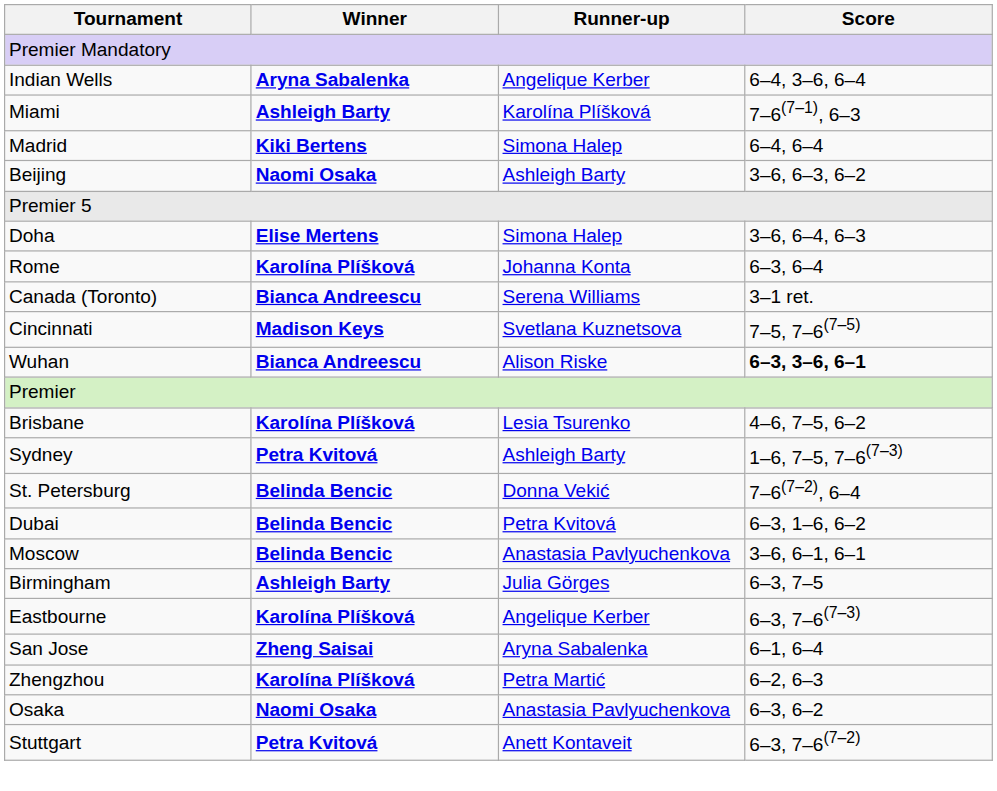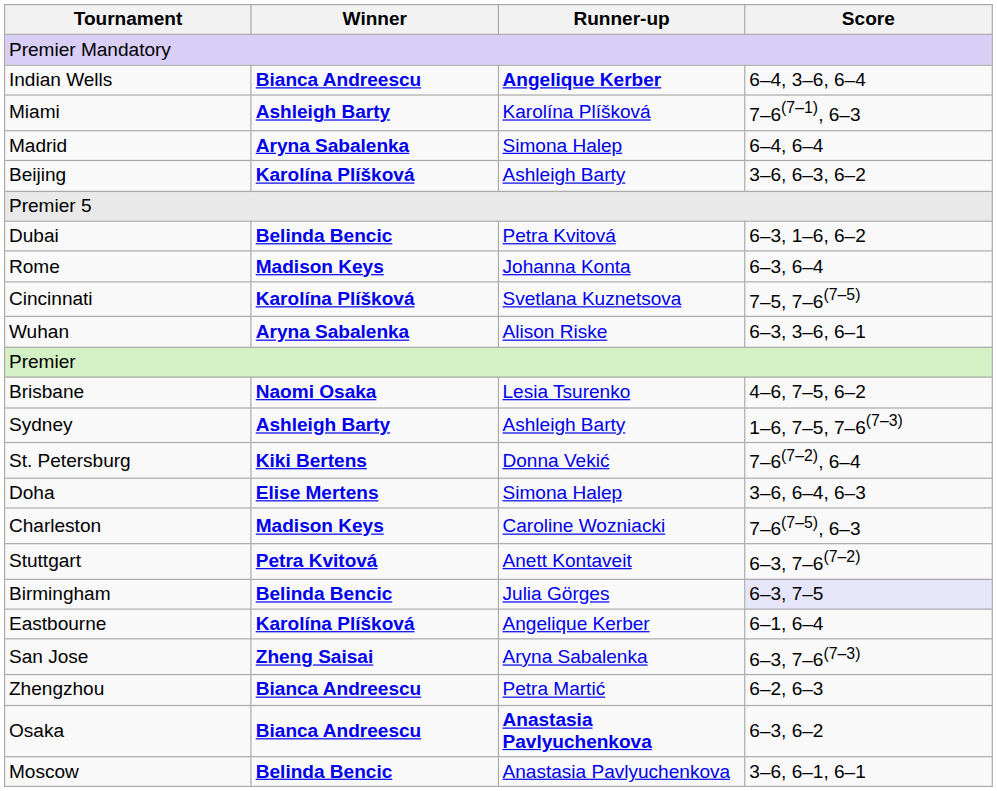 <table class="wikitable nowrap">
 <tr bgcolor="#efefef">
 <th width=200>Tournament</th>
 <th width=200>Winner</th>
 <th width=200>Runner-up</th>
 <th width=200>Score</th>
 </tr>
 <tr bgcolor="#d8cef6">
 <td colspan="4">Premier Mandatory</td>
 </tr>
 <tr>
 <td>Indian Wells</td>
-<td><strong> <a href='#'>Aryna Sabalenka</a></strong></td>
-<td> <a href='#'>Angelique Kerber</a></td>
+<td><strong> <a href='#'>Bianca Andreescu</a></strong></td>
+<td><strong> <a href='#'>Angelique Kerber</a></strong></td>
 <td>6–4, 3–6, 6–4</td>
 </tr>
 <tr>
 <td>Miami</td>
 <td><strong> <a href='#'>Ashleigh Barty</a></strong></td>
 <td> <a href='#'>Karolína Plíšková</a></td>
 <td>7–6<sup>(7–1)</sup>, 6–3</td>
 </tr>
 <tr>
 <td>Madrid</td>
-<td><strong> <a href='#'>Kiki Bertens</a></strong></td>
+<td><strong> <a href='#'>Aryna Sabalenka</a></strong></td>
 <td> <a href='#'>Simona Halep</a></td>
 <td>6–4, 6–4</td>
 </tr>
 <tr>
 <td>Beijing</td>
-<td><strong> <a href='#'>Naomi Osaka</a></strong></td>
+<td><strong> <a href='#'>Karolína Plíšková</a></strong></td>
 <td> <a href='#'>Ashleigh Barty</a></td>
 <td>3–6, 6–3, 6–2</td>
 </tr>
 <tr bgcolor="#E9E9E9">
 <td colspan="4">Premier 5</td>
+</tr>
+<tr>
+<td>Dubai</td>
+<td><strong> <a href='#'>Belinda Bencic</a></strong></td>
+<td> <a href='#'>Petra Kvitová</a></td>
+<td>6–3, 1–6, 6–2</td>
+</tr>
+<tr>
+<td>Rome</td>
+<td><strong> <a href='#'>Madison Keys</a></strong></td>
+<td> <a href='#'>Johanna Konta</a></td>
+<td>6–3, 6–4</td>
+</tr>
+<tr>
+<td>Cincinnati</td>
+<td><strong> <a href='#'>Karolína Plíšková</a></strong></td>
+<td> <a href='#'>Svetlana Kuznetsova</a></td>
+<td>7–5, 7–6<sup>(7–5)</sup></td>
+</tr>
+<tr>
+<td>Wuhan</td>
+<td><strong> <a href='#'>Aryna Sabalenka</a></strong></td>
+<td> <a href='#'>Alison Riske</a></td>
+<td>6–3, 3–6, 6–1</td>
+</tr>
+<tr bgcolor="#D4F1C5">
+<td colspan="4">Premier</td>
+</tr>
+<tr>
+<td>Brisbane</td>
+<td><strong> <a href='#'>Naomi Osaka</a></strong></td>
+<td> <a href='#'>Lesia Tsurenko</a></td>
+<td>4–6, 7–5, 6–2</td>
+</tr>
+<tr>
+<td>Sydney</td>
+<td><strong> <a href='#'>Ashleigh Barty</a></strong></td>
+<td> <a href='#'>Ashleigh Barty</a></td>
+<td>1–6, 7–5, 7–6<sup>(7–3)</sup></td>
+</tr>
+<tr>
+<td>St. Petersburg</td>
+<td><strong> <a href='#'>Kiki Bertens</a></strong></td>
+<td> <a href='#'>Donna Vekić</a></td>
+<td>7–6<sup>(7–2)</sup>, 6–4</td>
 </tr>
 <tr>
 <td>Doha</td>
 <td><strong> <a href='#'>Elise Mertens</a></strong></td>
 <td> <a href='#'>Simona Halep</a></td>
 <td>3–6, 6–4, 6–3</td>
 </tr>
 <tr>
-<td>Rome</td>
-<td><strong> <a href='#'>Karolína Plíšková</a></strong></td>
-<td> <a href='#'>Johanna Konta</a></td>
-<td>6–3, 6–4</td>
+<td>Charleston</td>
+<td><strong> <a href='#'>Madison Keys</a></strong></td>
+<td> <a href='#'>Caroline Wozniacki</a></td>
+<td>7–6<sup>(7–5)</sup>, 6–3</td>
 </tr>
 <tr>
-<td>Canada (Toronto)</td>
-<td><strong> <a href='#'>Bianca Andreescu</a></strong></td>
-<td> <a href='#'>Serena Williams</a></td>
-<td>3–1 ret.</td>
+<td>Stuttgart</td>
+<td><strong> <a href='#'>Petra Kvitová</a></strong></td>
+<td> <a href='#'>Anett Kontaveit</a></td>
+<td>6–3, 7–6<sup>(7–2)</sup></td>
 </tr>
 <tr>
-<td>Cincinnati</td>
-<td><strong> <a href='#'>Madison Keys</a></strong></td>
-<td> <a href='#'>Svetlana Kuznetsova</a></td>
-<td>7–5, 7–6<sup>(7–5)</sup></td>
+<td>Birmingham</td>
+<td><strong> <a href='#'>Belinda Bencic</a></strong></td>
+<td> <a href='#'>Julia Görges</a></td>
+<td style="background: lavender;">6–3, 7–5</td>
 </tr>
 <tr>
-<td>Wuhan</td>
-<td><strong> <a href='#'>Bianca Andreescu</a></strong></td>
-<td> <a href='#'>Alison Riske</a></td>
-<td><strong>6–3, 3–6, 6–1</strong></td>
-</tr>
-<tr bgcolor="#D4F1C5">
-<td colspan="4">Premier</td>
+<td>Eastbourne</td>
+<td><strong> <a href='#'>Karolína Plíšková</a></strong></td>
+<td> <a href='#'>Angelique Kerber</a></td>
+<td>6–1, 6–4</td>
 </tr>
 <tr>
-<td>Brisbane</td>
-<td><strong> <a href='#'>Karolína Plíšková</a></strong></td>
-<td> <a href='#'>Lesia Tsurenko</a></td>
-<td>4–6, 7–5, 6–2</td>
+<td>San Jose</td>
+<td><strong> <a href='#'>Zheng Saisai</a></strong></td>
+<td> <a href='#'>Aryna Sabalenka</a></td>
+<td>6–3, 7–6<sup>(7–3)</sup></td>
 </tr>
 <tr>
-<td>Sydney</td>
-<td><strong> <a href='#'>Petra Kvitová</a></strong></td>
-<td> <a href='#'>Ashleigh Barty</a></td>
-<td>1–6, 7–5, 7–6<sup>(7–3)</sup></td>
+<td>Zhengzhou</td>
+<td><strong> <a href='#'>Bianca Andreescu</a></strong></td>
+<td> <a href='#'>Petra Martić</a></td>
+<td>6–2, 6–3</td>
 </tr>
 <tr>
-<td>St. Petersburg</td>
-<td><strong> <a href='#'>Belinda Bencic</a></strong></td>
-<td> <a href='#'>Donna Vekić</a></td>
-<td>7–6<sup>(7–2)</sup>, 6–4</td>
-</tr>
-<tr>
-<td>Dubai</td>
-<td><strong> <a href='#'>Belinda Bencic</a></strong></td>
-<td> <a href='#'>Petra Kvitová</a></td>
-<td>6–3, 1–6, 6–2</td>
+<td>Osaka</td>
+<td><strong> <a href='#'>Bianca Andreescu</a></strong></td>
+<td><strong> <a href='#'>Anastasia Pavlyuchenkova</a></strong></td>
+<td>6–3, 6–2</td>
 </tr>
 <tr>
 <td>Moscow</td>
 <td><strong> <a href='#'>Belinda Bencic</a></strong></td>
 <td> <a href='#'>Anastasia Pavlyuchenkova</a></td>
 <td>3–6, 6–1, 6–1</td>
 </tr>
-<tr>
-<td>Birmingham</td>
-<td><strong> <a href='#'>Ashleigh Barty</a></strong></td>
-<td> <a href='#'>Julia Görges</a></td>
-<td>6–3, 7–5</td>
-</tr>
-<tr>
-<td>Eastbourne</td>
-<td><strong> <a href='#'>Karolína Plíšková</a></strong></td>
-<td> <a href='#'>Angelique Kerber</a></td>
-<td>6–3, 7–6<sup>(7–3)</sup></td>
-</tr>
-<tr>
-<td>San Jose</td>
-<td><strong> <a href='#'>Zheng Saisai</a></strong></td>
-<td> <a href='#'>Aryna Sabalenka</a></td>
-<td>6–1, 6–4</td>
-</tr>
-<tr>
-<td>Zhengzhou</td>
-<td><strong> <a href='#'>Karolína Plíšková</a></strong></td>
-<td> <a href='#'>Petra Martić</a></td>
-<td>6–2, 6–3</td>
-</tr>
-<tr>
-<td>Osaka</td>
-<td><strong> <a href='#'>Naomi Osaka</a></strong></td>
-<td> <a href='#'>Anastasia Pavlyuchenkova</a></td>
-<td>6–3, 6–2</td>
-</tr>
-<tr>
-<td>Stuttgart</td>
-<td><strong> <a href='#'>Petra Kvitová</a></strong></td>
-<td> <a href='#'>Anett Kontaveit</a></td>
-<td>6–3, 7–6<sup>(7–2)</sup></td>
-</tr>
 </table>
